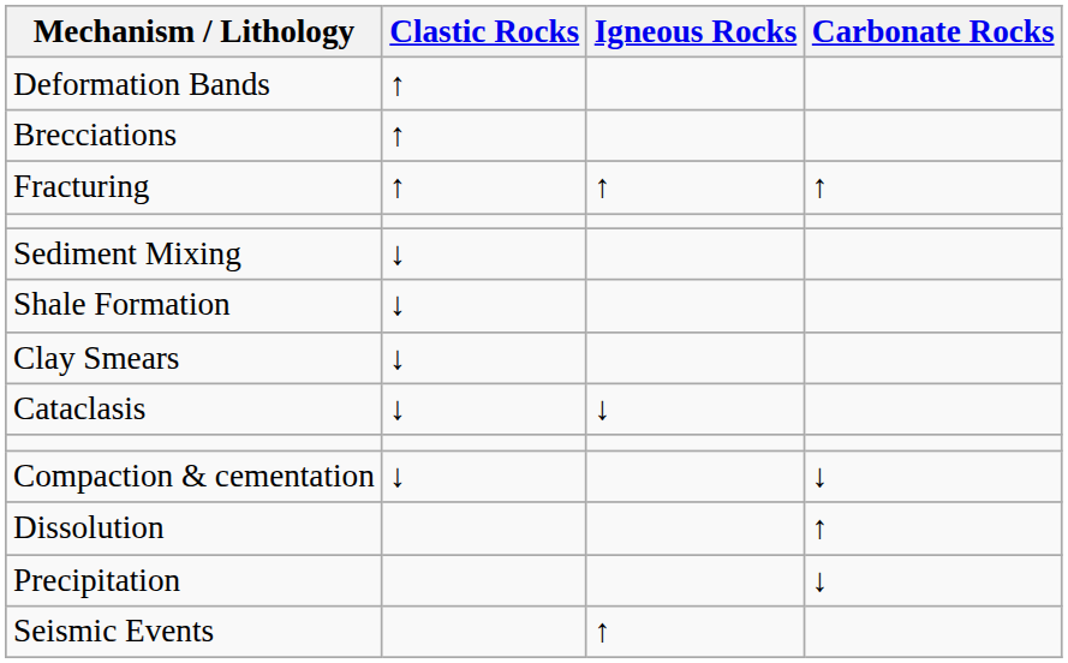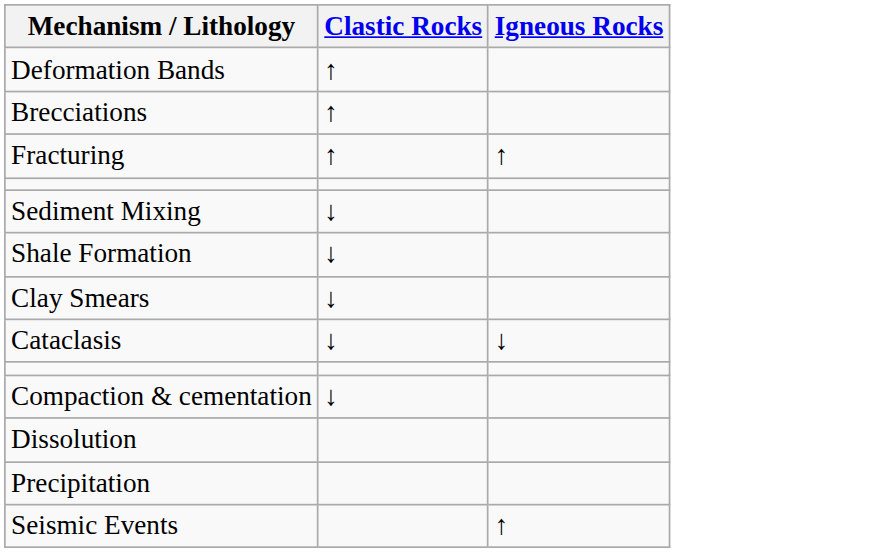 <table class="wikitable">
 <tr>
 <th>Mechanism / Lithology</th>
 <th><a href='#'>Clastic Rocks</a></th>
 <th><a href='#'>Igneous Rocks</a></th>
-<th><a href='#'>Carbonate Rocks</a></th>
 </tr>
 <tr>
 <td>Deformation Bands</td>
 <td>↑</td>
-<td></td>
 <td></td>
 </tr>
 <tr>
 <td>Brecciations</td>
 <td>↑</td>
 <td></td>
-<td></td>
 </tr>
 <tr>
 <td>Fracturing</td>
 <td>↑</td>
 <td>↑</td>
-<td>↑</td>
 </tr>
 <tr>
-<td></td>
 <td></td>
 <td></td>
 <td></td>
 </tr>
 <tr>
 <td>Sediment Mixing</td>
 <td>↓</td>
 <td></td>
-<td></td>
 </tr>
 <tr>
 <td>Shale Formation</td>
 <td>↓</td>
-<td></td>
 <td></td>
 </tr>
 <tr>
 <td>Clay Smears</td>
 <td>↓</td>
 <td></td>
-<td></td>
 </tr>
 <tr>
 <td>Cataclasis</td>
 <td>↓</td>
 <td>↓</td>
-<td></td>
 </tr>
 <tr>
-<td></td>
 <td></td>
 <td></td>
 <td></td>
 </tr>
 <tr>
 <td>Compaction & cementation</td>
 <td>↓</td>
 <td></td>
-<td>↓</td>
 </tr>
 <tr>
 <td>Dissolution</td>
 <td></td>
 <td></td>
-<td>↑</td>
 </tr>
 <tr>
 <td>Precipitation</td>
 <td></td>
 <td></td>
-<td>↓</td>
 </tr>
 <tr>
 <td>Seismic Events</td>
 <td></td>
 <td>↑</td>
-<td></td>
 </tr>
 </table>
